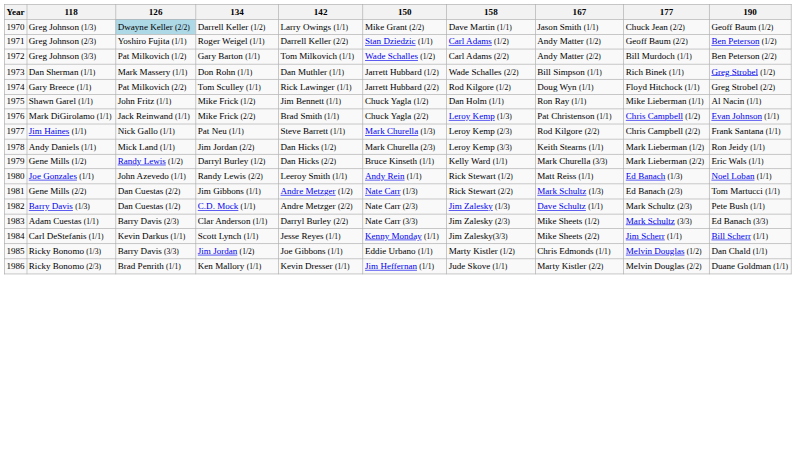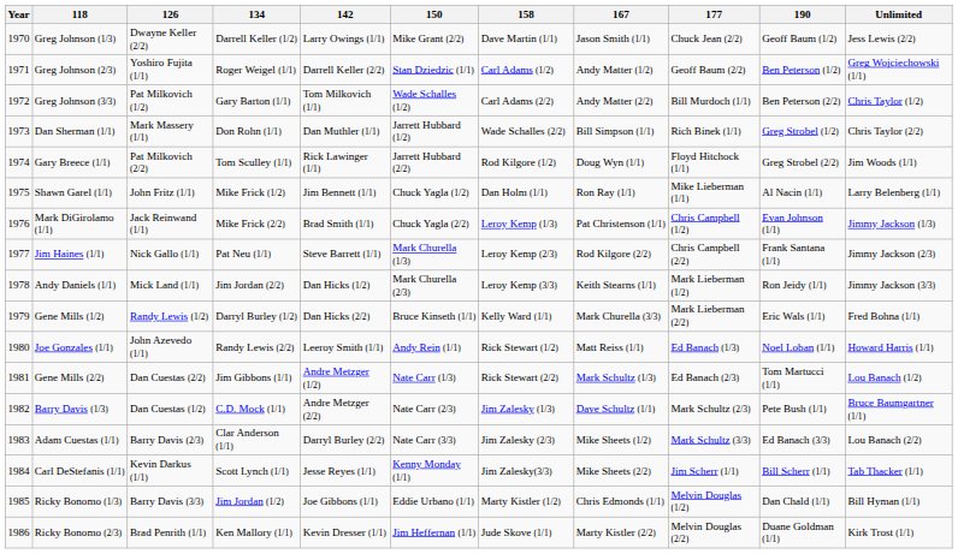 <table class="wikitable sortable" style="font-size: 90%">
 <tr>
 <th>Year</th>
 <th width=300>118</th>
 <th width=275>126</th>
 <th width=300>134</th>
 <th width=300>142</th>
 <th width=300>150</th>
 <th width=300>158</th>
 <th width=300>167</th>
 <th width=300>177</th>
 <th width=300>190</th>
+<th width=300>Unlimited</th>
 </tr>
 <tr>
 <td>1970</td>
 <td>Greg Johnson <small>(1/3)</small></td>
-<td style="background: lightblue;">Dwayne Keller <small>(2/2)</small></td>
+<td>Dwayne Keller <small>(2/2)</small></td>
 <td>Darrell Keller <small>(1/2)</small></td>
 <td>Larry Owings <small>(1/1)</small></td>
 <td>Mike Grant <small>(2/2)</small></td>
 <td>Dave Martin <small>(1/1)</small></td>
 <td>Jason Smith <small>(1/1)</small></td>
 <td>Chuck Jean <small>(2/2)</small></td>
 <td>Geoff Baum <small>(1/2)</small></td>
+<td>Jess Lewis <small>(2/2)</small></td>
 </tr>
 <tr>
 <td>1971</td>
 <td>Greg Johnson <small>(2/3)</small></td>
 <td>Yoshiro Fujita <small>(1/1)</small></td>
 <td>Roger Weigel <small>(1/1)</small></td>
 <td>Darrell Keller <small>(2/2)</small></td>
 <td><a href='#'>Stan Dziedzic</a> <small>(1/1)</small></td>
 <td><a href='#'>Carl Adams</a> <small>(1/2)</small></td>
 <td>Andy Matter <small>(1/2)</small></td>
 <td>Geoff Baum <small>(2/2)</small></td>
 <td><a href='#'>Ben Peterson</a> <small>(1/2)</small></td>
+<td><a href='#'>Greg Wojciechowski</a> <small>(1/1)</small></td>
 </tr>
 <tr>
 <td>1972</td>
 <td>Greg Johnson <small>(3/3)</small></td>
 <td>Pat Milkovich <small>(1/2)</small></td>
 <td>Gary Barton <small>(1/1)</small></td>
 <td>Tom Milkovich <small>(1/1)</small></td>
 <td><a href='#'>Wade Schalles</a> <small>(1/2)</small></td>
 <td>Carl Adams <small>(2/2)</small></td>
 <td>Andy Matter <small>(2/2)</small></td>
 <td>Bill Murdoch <small>(1/1)</small></td>
 <td>Ben Peterson <small>(2/2)</small></td>
+<td><a href='#'>Chris Taylor</a> <small>(1/2)</small></td>
 </tr>
 <tr>
 <td>1973</td>
 <td>Dan Sherman <small>(1/1)</small></td>
 <td>Mark Massery <small>(1/1)</small></td>
 <td>Don Rohn <small>(1/1)</small></td>
 <td>Dan Muthler <small>(1/1)</small></td>
 <td>Jarrett Hubbard <small>(1/2)</small></td>
 <td>Wade Schalles <small>(2/2)</small></td>
 <td>Bill Simpson <small>(1/1)</small></td>
 <td>Rich Binek <small>(1/1)</small></td>
 <td><a href='#'>Greg Strobel</a> <small>(1/2)</small></td>
+<td>Chris Taylor <small>(2/2)</small></td>
 </tr>
 <tr>
 <td>1974</td>
 <td>Gary Breece <small>(1/1)</small></td>
 <td>Pat Milkovich <small>(2/2)</small></td>
 <td>Tom Sculley <small>(1/1)</small></td>
 <td>Rick Lawinger <small>(1/1)</small></td>
 <td>Jarrett Hubbard <small>(2/2)</small></td>
 <td>Rod Kilgore <small>(1/2)</small></td>
 <td>Doug Wyn <small>(1/1)</small></td>
 <td>Floyd Hitchock <small>(1/1)</small></td>
 <td>Greg Strobel <small>(2/2)</small></td>
+<td>Jim Woods <small>(1/1)</small></td>
 </tr>
 <tr>
 <td>1975</td>
 <td>Shawn Garel <small>(1/1)</small></td>
 <td>John Fritz <small>(1/1)</small></td>
 <td>Mike Frick <small>(1/2)</small></td>
 <td>Jim Bennett <small>(1/1)</small></td>
 <td>Chuck Yagla <small>(1/2)</small></td>
 <td>Dan Holm <small>(1/1)</small></td>
 <td>Ron Ray <small>(1/1)</small></td>
 <td>Mike Lieberman <small>(1/1)</small></td>
 <td>Al Nacin <small>(1/1)</small></td>
+<td>Larry Belenberg <small>(1/1)</small></td>
 </tr>
 <tr>
 <td>1976</td>
 <td>Mark DiGirolamo <small>(1/1)</small></td>
 <td>Jack Reinwand <small>(1/1)</small></td>
 <td>Mike Frick <small>(2/2)</small></td>
 <td>Brad Smith <small>(1/1)</small></td>
 <td>Chuck Yagla <small>(2/2)</small></td>
 <td><a href='#'>Leroy Kemp</a> <small>(1/3)</small></td>
 <td>Pat Christenson <small>(1/1)</small></td>
 <td><a href='#'>Chris Campbell</a> <small>(1/2)</small></td>
 <td><a href='#'>Evan Johnson</a> <small>(1/1)</small></td>
+<td><a href='#'>Jimmy Jackson</a> <small>(1/3)</small></td>
 </tr>
 <tr>
 <td>1977</td>
 <td><a href='#'>Jim Haines</a> <small>(1/1)</small></td>
 <td>Nick Gallo <small>(1/1)</small></td>
 <td>Pat Neu <small>(1/1)</small></td>
 <td>Steve Barrett <small>(1/1)</small></td>
 <td><a href='#'>Mark Churella</a> <small>(1/3)</small></td>
 <td>Leroy Kemp <small>(2/3)</small></td>
 <td>Rod Kilgore <small>(2/2)</small></td>
 <td>Chris Campbell <small>(2/2)</small></td>
 <td>Frank Santana <small>(1/1)</small></td>
+<td>Jimmy Jackson <small>(2/3)</small></td>
 </tr>
 <tr>
 <td>1978</td>
 <td>Andy Daniels <small>(1/1)</small></td>
 <td>Mick Land <small>(1/1)</small></td>
 <td>Jim Jordan <small>(2/2)</small></td>
 <td>Dan Hicks <small>(1/2)</small></td>
 <td>Mark Churella <small>(2/3)</small></td>
 <td>Leroy Kemp <small>(3/3)</small></td>
 <td>Keith Stearns <small>(1/1)</small></td>
 <td>Mark Lieberman <small>(1/2)</small></td>
 <td>Ron Jeidy <small>(1/1)</small></td>
+<td>Jimmy Jackson <small>(3/3)</small></td>
 </tr>
 <tr>
 <td>1979</td>
 <td>Gene Mills <small>(1/2)</small></td>
 <td><a href='#'>Randy Lewis</a> <small>(1/2)</small></td>
 <td>Darryl Burley <small>(1/2)</small></td>
 <td>Dan Hicks <small>(2/2)</small></td>
 <td>Bruce Kinseth <small>(1/1)</small></td>
 <td>Kelly Ward <small>(1/1)</small></td>
 <td>Mark Churella <small>(3/3)</small></td>
 <td>Mark Lieberman <small>(2/2)</small></td>
 <td>Eric Wals <small>(1/1)</small></td>
+<td>Fred Bohna <small>(1/1)</small></td>
 </tr>
 <tr>
 <td>1980</td>
 <td><a href='#'>Joe Gonzales</a> <small>(1/1)</small></td>
 <td>John Azevedo <small>(1/1)</small></td>
 <td>Randy Lewis <small>(2/2)</small></td>
 <td>Leeroy Smith <small>(1/1)</small></td>
 <td><a href='#'>Andy Rein</a> <small>(1/1)</small></td>
 <td>Rick Stewart <small>(1/2)</small></td>
 <td>Matt Reiss <small>(1/1)</small></td>
 <td><a href='#'>Ed Banach</a> <small>(1/3)</small></td>
 <td><a href='#'>Noel Loban</a> <small>(1/1)</small></td>
+<td><a href='#'>Howard Harris</a> <small>(1/1)</small></td>
 </tr>
 <tr>
 <td>1981</td>
 <td>Gene Mills <small>(2/2)</small></td>
 <td>Dan Cuestas <small>(2/2)</small></td>
 <td>Jim Gibbons <small>(1/1)</small></td>
 <td><a href='#'>Andre Metzger</a> <small>(1/2)</small></td>
 <td><a href='#'>Nate Carr</a> <small>(1/3)</small></td>
 <td>Rick Stewart <small>(2/2)</small></td>
 <td><a href='#'>Mark Schultz</a> <small>(1/3)</small></td>
 <td>Ed Banach <small>(2/3)</small></td>
 <td>Tom Martucci <small>(1/1)</small></td>
+<td><a href='#'>Lou Banach</a> <small>(1/2)</small></td>
 </tr>
 <tr>
 <td>1982</td>
 <td><a href='#'>Barry Davis</a> <small>(1/3)</small></td>
 <td>Dan Cuestas <small>(1/2)</small></td>
 <td><a href='#'>C.D. Mock</a> <small>(1/1)</small></td>
 <td>Andre Metzger <small>(2/2)</small></td>
 <td>Nate Carr <small>(2/3)</small></td>
 <td><a href='#'>Jim Zalesky</a> <small>(1/3)</small></td>
 <td><a href='#'>Dave Schultz</a> <small>(1/1)</small></td>
 <td>Mark Schultz <small>(2/3)</small></td>
 <td>Pete Bush <small>(1/1)</small></td>
+<td><a href='#'>Bruce Baumgartner</a> <small>(1/1)</small></td>
 </tr>
 <tr>
 <td>1983</td>
 <td>Adam Cuestas <small>(1/1)</small></td>
 <td>Barry Davis <small>(2/3)</small></td>
 <td>Clar Anderson <small>(1/1)</small></td>
 <td>Darryl Burley <small>(2/2)</small></td>
 <td>Nate Carr <small>(3/3)</small></td>
 <td>Jim Zalesky <small>(2/3)</small></td>
 <td>Mike Sheets <small>(1/2)</small></td>
 <td><a href='#'>Mark Schultz</a> <small>(3/3)</small></td>
 <td>Ed Banach <small>(3/3)</small></td>
+<td>Lou Banach <small>(2/2)</small></td>
 </tr>
 <tr>
 <td>1984</td>
 <td>Carl DeStefanis <small>(1/1)</small></td>
 <td>Kevin Darkus <small>(1/1)</small></td>
 <td>Scott Lynch <small>(1/1)</small></td>
 <td>Jesse Reyes <small>(1/1)</small></td>
 <td><a href='#'>Kenny Monday</a> <small>(1/1)</small></td>
 <td>Jim Zalesky<small>(3/3)</small></td>
 <td>Mike Sheets <small>(2/2)</small></td>
 <td><a href='#'>Jim Scherr</a> <small>(1/1)</small></td>
 <td><a href='#'>Bill Scherr</a> <small>(1/1)</small></td>
+<td><a href='#'>Tab Thacker</a> <small>(1/1)</small></td>
 </tr>
 <tr>
 <td>1985</td>
 <td>Ricky Bonomo <small>(1/3)</small></td>
 <td>Barry Davis <small>(3/3)</small></td>
 <td><a href='#'>Jim Jordan</a> <small>(1/2)</small></td>
 <td>Joe Gibbons <small>(1/1)</small></td>
 <td>Eddie Urbano <small>(1/1)</small></td>
 <td>Marty Kistler <small>(1/2)</small></td>
 <td>Chris Edmonds <small>(1/1)</small></td>
 <td><a href='#'>Melvin Douglas</a> <small>(1/2)</small></td>
 <td>Dan Chald <small>(1/1)</small></td>
+<td>Bill Hyman <small>(1/1)</small></td>
 </tr>
 <tr>
 <td>1986</td>
 <td>Ricky Bonomo <small>(2/3)</small></td>
 <td>Brad Penrith <small>(1/1)</small></td>
 <td>Ken Mallory <small>(1/1)</small></td>
 <td>Kevin Dresser <small>(1/1)</small></td>
 <td><a href='#'>Jim Heffernan</a> <small>(1/1)</small></td>
 <td>Jude Skove <small>(1/1)</small></td>
 <td>Marty Kistler <small>(2/2)</small></td>
 <td>Melvin Douglas <small>(2/2)</small></td>
 <td>Duane Goldman <small>(1/1)</small></td>
+<td>Kirk Trost <small>(1/1)</small></td>
 </tr>
 </table>
